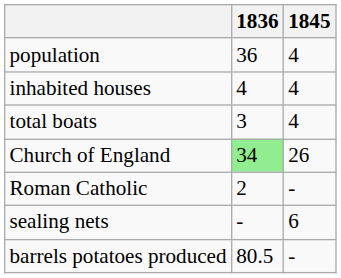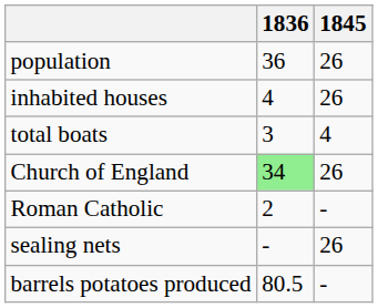 <table class="wikitable">
 <tr>
 <th></th>
 <th>1836</th>
 <th>1845</th>
 </tr>
 <tr>
 <td>population</td>
 <td>36</td>
-<td>4</td>
+<td>26</td>
 </tr>
 <tr>
 <td>inhabited houses</td>
 <td>4</td>
-<td>4</td>
+<td>26</td>
 </tr>
 <tr>
 <td>total boats</td>
 <td>3</td>
 <td>4</td>
 </tr>
 <tr>
 <td>Church of England</td>
 <td style="background: lightgreen;">34</td>
 <td>26</td>
 </tr>
 <tr>
 <td>Roman Catholic</td>
 <td>2</td>
 <td>-</td>
 </tr>
 <tr>
 <td>sealing nets</td>
 <td>-</td>
-<td>6</td>
+<td>26</td>
 </tr>
 <tr>
 <td>barrels potatoes produced</td>
 <td>80.5</td>
 <td>-</td>
 </tr>
 </table>
